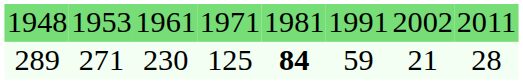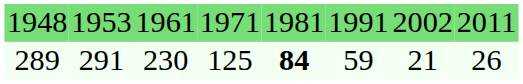 <table align="center" cellspacing="0" style="background:#f3fff3">
 <tr bgcolor="#77dd77">
 <td align="center">1948</td>
 <td align="center">1953</td>
 <td align="center">1961</td>
 <td align="center">1971</td>
 <td align="center">1981</td>
 <td align="center">1991</td>
 <td align="center">2002</td>
 <td align="center">2011</td>
 </tr>
 <tr>
 <td align="center">289</td>
-<td align="center">271</td>
+<td align="center">291</td>
 <td align="center">230</td>
 <td align="center">125</td>
 <td align="center"><strong>84</strong></td>
 <td align="center">59</td>
 <td align="center">21</td>
-<td align="center">28</td>
+<td align="center">26</td>
 </tr>
 </table>
